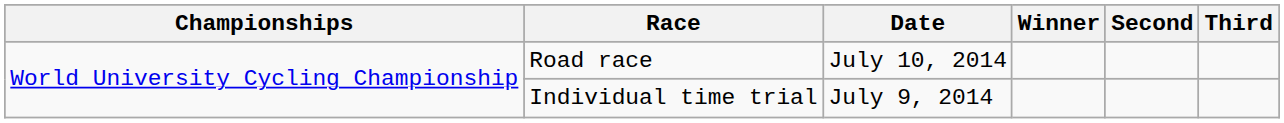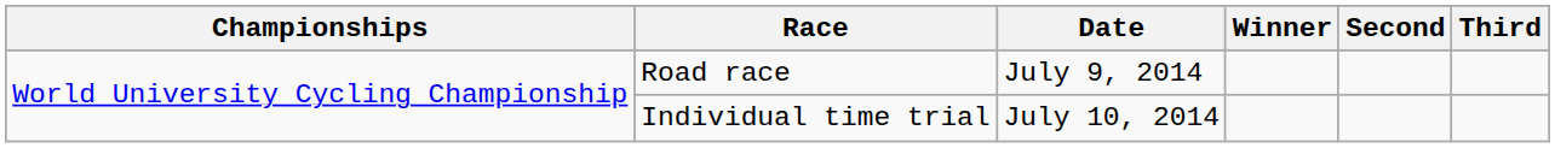 <table class="wikitable sortable">
 <tr>
 <th>Championships</th>
 <th>Race</th>
 <th>Date</th>
 <th>Winner</th>
 <th>Second</th>
 <th>Third</th>
 </tr>
 <tr>
 <td rowspan=2><a href='#'>World University Cycling Championship</a></td>
 <td>Road race</td>
-<td>July 10, 2014</td>
+<td>July 9, 2014</td>
 <td></td>
 <td></td>
 <td></td>
 </tr>
 <tr>
 <td>Individual time trial</td>
-<td>July 9, 2014</td>
+<td>July 10, 2014</td>
 <td></td>
 <td></td>
 <td></td>
 </tr>
 </table>
